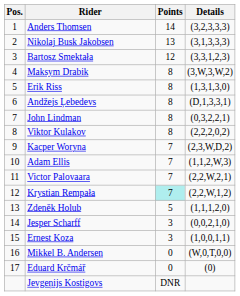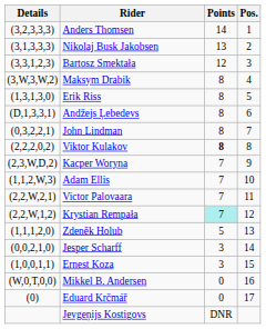 <table class=wikitable style="font-size:93%;">
 <tr>
-<th width=25px>Pos.</th>
+<th width=70px>Details</th>
 <th width=200px>Rider</th>
 <th width=40px>Points</th>
-<th width=70px>Details</th>
+<th width=25px>Pos.</th>
 </tr>
 <tr align=center>
-<td>1</td>
+<td>(3,2,3,3,3)</td>
 <td align=left> <a href='#'>Anders Thomsen</a></td>
 <td>14</td>
-<td>(3,2,3,3,3)</td>
+<td>1</td>
 </tr>
 <tr align=center>
-<td>2</td>
+<td>(3,1,3,3,3)</td>
 <td align=left> <a href='#'>Nikolaj Busk Jakobsen</a></td>
 <td>13</td>
-<td>(3,1,3,3,3)</td>
+<td>2</td>
 </tr>
 <tr align=center>
-<td>3</td>
+<td>(3,3,1,2,3)</td>
 <td align=left> <a href='#'>Bartosz Smektała</a></td>
 <td>12</td>
-<td>(3,3,1,2,3)</td>
+<td>3</td>
 </tr>
 <tr align=center>
-<td>4</td>
+<td>(3,W,3,W,2)</td>
 <td align=left> <a href='#'>Maksym Drabik</a></td>
 <td>8</td>
-<td>(3,W,3,W,2)</td>
+<td>4</td>
 </tr>
 <tr align=center>
-<td>5</td>
+<td>(1,3,1,3,0)</td>
 <td align=left> <a href='#'>Erik Riss</a></td>
 <td>8</td>
-<td>(1,3,1,3,0)</td>
+<td>5</td>
 </tr>
 <tr align=center>
-<td>6</td>
+<td>(D,1,3,3,1)</td>
 <td align=left> <a href='#'>Andžejs Ļebedevs</a></td>
 <td>8</td>
-<td>(D,1,3,3,1)</td>
+<td>6</td>
 </tr>
 <tr align=center>
-<td>7</td>
+<td>(0,3,2,2,1)</td>
 <td align=left> <a href='#'>John Lindman</a></td>
 <td>8</td>
-<td>(0,3,2,2,1)</td>
+<td>7</td>
 </tr>
 <tr align=center>
+<td>(2,2,2,0,2)</td>
+<td align=left> <a href='#'>Viktor Kulakov</a></td>
+<td><strong>8</strong></td>
 <td>8</td>
-<td align=left> <a href='#'>Viktor Kulakov</a></td>
-<td>8</td>
-<td>(2,2,2,0,2)</td>
 </tr>
 <tr align=center>
-<td>9</td>
+<td>(2,3,W,D,2)</td>
 <td align=left> <a href='#'>Kacper Woryna</a></td>
 <td>7</td>
-<td>(2,3,W,D,2)</td>
+<td>9</td>
 </tr>
 <tr align=center>
-<td>10</td>
+<td>(1,1,2,W,3)</td>
 <td align=left> <a href='#'>Adam Ellis</a></td>
 <td>7</td>
-<td>(1,1,2,W,3)</td>
+<td>10</td>
 </tr>
 <tr align=center>
-<td>11</td>
+<td>(2,2,W,2,1)</td>
 <td align=left> <a href='#'>Victor Palovaara</a></td>
 <td>7</td>
-<td>(2,2,W,2,1)</td>
+<td>11</td>
 </tr>
 <tr align=center>
-<td>12</td>
+<td>(2,2,W,1,2)</td>
 <td align=left> <a href='#'>Krystian Rempała</a></td>
 <td style="background: paleturquoise;">7</td>
-<td>(2,2,W,1,2)</td>
+<td>12</td>
 </tr>
 <tr align=center>
-<td>13</td>
+<td>(1,1,1,2,0)</td>
 <td align=left> <a href='#'>Zdeněk Holub</a></td>
 <td>5</td>
-<td>(1,1,1,2,0)</td>
+<td>13</td>
 </tr>
 <tr align=center>
-<td>14</td>
+<td>(0,0,2,1,0)</td>
 <td align=left> <a href='#'>Jesper Scharff</a></td>
 <td>3</td>
-<td>(0,0,2,1,0)</td>
+<td>14</td>
 </tr>
 <tr align=center>
-<td>15</td>
+<td>(1,0,0,1,1)</td>
 <td align=left> <a href='#'>Ernest Koza</a></td>
 <td>3</td>
-<td>(1,0,0,1,1)</td>
+<td>15</td>
 </tr>
 <tr align=center>
-<td>16</td>
+<td>(W,0,T,0,0)</td>
 <td align=left> <a href='#'>Mikkel B. Andersen</a></td>
 <td>0</td>
-<td>(W,0,T,0,0)</td>
+<td>16</td>
 </tr>
 <tr align=center>
-<td>17</td>
+<td>(0)</td>
 <td align=left> <a href='#'>Eduard Krčmář</a></td>
 <td>0</td>
-<td>(0)</td>
+<td>17</td>
 </tr>
 <tr align=center>
 <td></td>
 <td align=left> <a href='#'>Jevgeņijs Kostigovs</a></td>
 <td>DNR</td>
 <td></td>
 </tr>
 </table>
